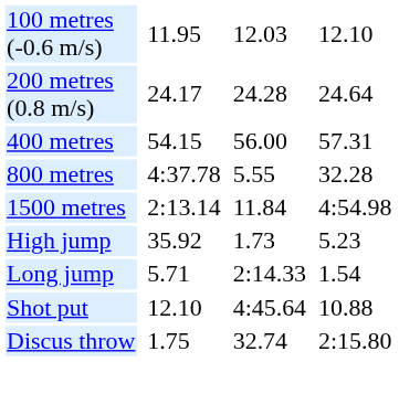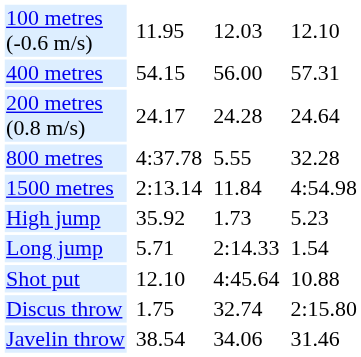 <table>
 <tr>
 <td bgcolor = DDEEFF><a href='#'>100 metres</a> <br> (-0.6 m/s)</td>
 <td></td>
 <td>11.95</td>
 <td></td>
 <td>12.03</td>
 <td></td>
 <td>12.10</td>
 </tr>
 <tr>
+<td bgcolor = DDEEFF><a href='#'>400 metres</a></td>
+<td></td>
+<td>54.15</td>
+<td></td>
+<td>56.00</td>
+<td></td>
+<td>57.31</td>
+</tr>
+<tr>
 <td bgcolor = DDEEFF><a href='#'>200 metres</a> <br> (0.8 m/s)</td>
 <td></td>
 <td>24.17</td>
 <td></td>
 <td>24.28</td>
 <td></td>
 <td>24.64</td>
-</tr>
-<tr>
-<td bgcolor = DDEEFF><a href='#'>400 metres</a></td>
-<td></td>
-<td>54.15</td>
-<td></td>
-<td>56.00</td>
-<td></td>
-<td>57.31</td>
 </tr>
 <tr>
 <td bgcolor = DDEEFF><a href='#'>800 metres</a></td>
 <td></td>
 <td>4:37.78</td>
 <td></td>
 <td>5.55</td>
 <td></td>
 <td>32.28</td>
 </tr>
 <tr>
 <td bgcolor = DDEEFF><a href='#'>1500 metres</a></td>
 <td></td>
 <td>2:13.14</td>
 <td></td>
 <td>11.84</td>
 <td></td>
 <td>4:54.98</td>
 </tr>
 <tr>
 <td bgcolor = DDEEFF><a href='#'>High jump</a></td>
 <td></td>
 <td>35.92</td>
 <td></td>
 <td>1.73</td>
 <td></td>
 <td>5.23</td>
 </tr>
 <tr>
 <td bgcolor = DDEEFF><a href='#'>Long jump</a></td>
 <td></td>
 <td>5.71</td>
 <td></td>
 <td>2:14.33</td>
 <td></td>
 <td>1.54</td>
 </tr>
 <tr>
 <td bgcolor = DDEEFF><a href='#'>Shot put</a></td>
 <td></td>
 <td>12.10</td>
 <td></td>
 <td>4:45.64</td>
 <td></td>
 <td>10.88</td>
 </tr>
 <tr>
 <td bgcolor = DDEEFF><a href='#'>Discus throw</a></td>
 <td></td>
 <td>1.75</td>
 <td></td>
 <td>32.74</td>
 <td></td>
 <td>2:15.80</td>
 </tr>
+<tr>
+<td bgcolor = DDEEFF><a href='#'>Javelin throw</a></td>
+<td></td>
+<td>38.54</td>
+<td></td>
+<td>34.06</td>
+<td></td>
+<td>31.46</td>
+</tr>
 </table>
